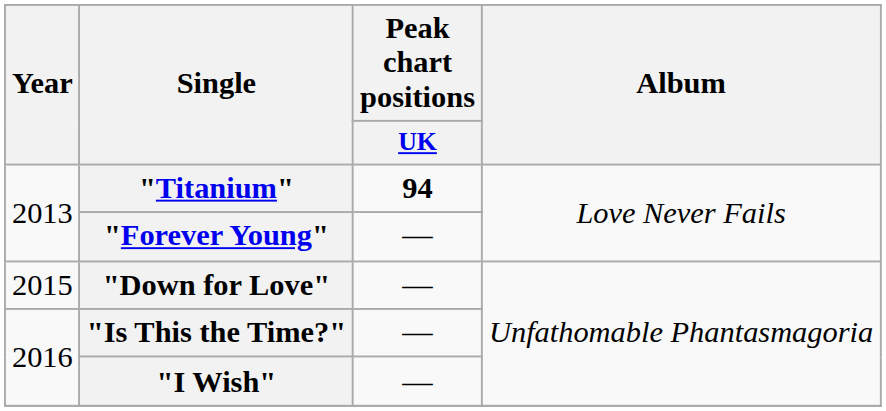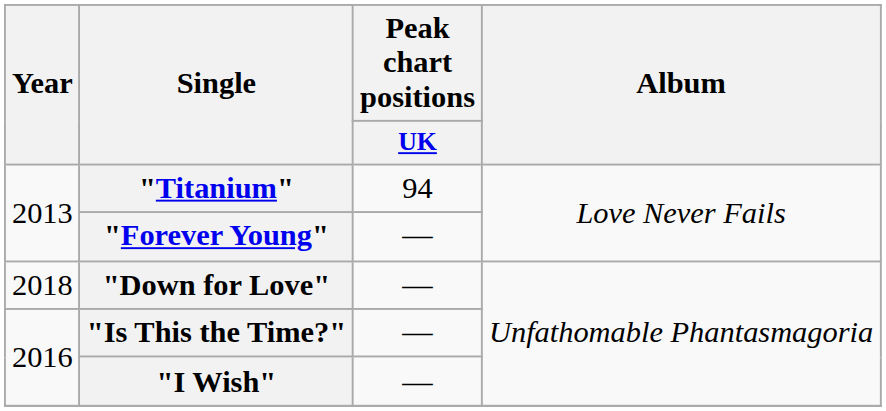 <table class="wikitable plainrowheaders" style="text-align:center;">
 <tr>
 <th scope="col" rowspan="2">Year</th>
 <th scope="col" rowspan="2">Single</th>
 <th scope="col" colspan="1">Peak chart positions</th>
 <th scope="col" rowspan="2">Album</th>
 </tr>
 <tr>
 <th scope="col" style="width:3em;font-size:85%;"><a href='#'>UK</a><br></th>
 </tr>
 <tr>
 <td rowspan="2">2013</td>
 <th scope="row">"<a href='#'>Titanium</a>"</th>
-<td><strong>94</strong></td>
+<td>94</td>
 <td rowspan="2"><em>Love Never Fails</em></td>
 </tr>
 <tr>
 <th scope="row">"<a href='#'>Forever Young</a>"</th>
 <td>—</td>
 </tr>
 <tr>
-<td>2015</td>
+<td>2018</td>
 <th scope="row">"Down for Love"</th>
 <td>—</td>
 <td rowspan="3"><em>Unfathomable Phantasmagoria</em></td>
 </tr>
 <tr>
 <td rowspan="2">2016</td>
 <th scope="row">"Is This the Time?"</th>
 <td>—</td>
 </tr>
 <tr>
 <th scope="row">"I Wish"</th>
 <td>—</td>
 </tr>
 <tr>
 </tr>
 </table>
